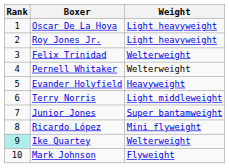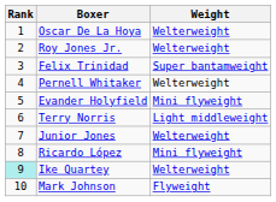 <table class="wikitable ">
 <tr>
 <th>Rank</th>
 <th>Boxer</th>
 <th>Weight</th>
 </tr>
 <tr>
 <td align=center>1</td>
 <td><a href='#'>Oscar De La Hoya</a></td>
-<td><a href='#'>Light heavyweight</a></td>
+<td><a href='#'>Welterweight</a></td>
 </tr>
 <tr>
 <td align=center>2</td>
 <td><a href='#'>Roy Jones Jr.</a></td>
-<td><a href='#'>Light heavyweight</a></td>
+<td><a href='#'>Welterweight</a></td>
 </tr>
 <tr>
 <td align=center>3</td>
 <td><a href='#'>Felix Trinidad</a></td>
-<td><a href='#'>Welterweight</a></td>
+<td><a href='#'>Super bantamweight</a></td>
 </tr>
 <tr>
 <td align=center>4</td>
 <td><a href='#'>Pernell Whitaker</a></td>
 <td>Welterweight</td>
 </tr>
 <tr>
 <td align=center>5</td>
 <td><a href='#'>Evander Holyfield</a></td>
-<td><a href='#'>Heavyweight</a></td>
+<td><a href='#'>Mini flyweight</a></td>
 </tr>
 <tr>
 <td align=center>6</td>
 <td><a href='#'>Terry Norris</a></td>
 <td><a href='#'>Light middleweight</a></td>
 </tr>
 <tr>
 <td align=center>7</td>
 <td><a href='#'>Junior Jones</a></td>
-<td><a href='#'>Super bantamweight</a></td>
+<td><a href='#'>Welterweight</a></td>
 </tr>
 <tr>
 <td align=center>8</td>
 <td><a href='#'>Ricardo López</a></td>
 <td><a href='#'>Mini flyweight</a></td>
 </tr>
 <tr>
 <td align=center style="background: paleturquoise;">9</td>
 <td><a href='#'>Ike Quartey</a></td>
 <td><a href='#'>Welterweight</a></td>
 </tr>
 <tr>
 <td align=center>10</td>
 <td><a href='#'>Mark Johnson</a></td>
 <td><a href='#'>Flyweight</a></td>
 </tr>
 </table>
